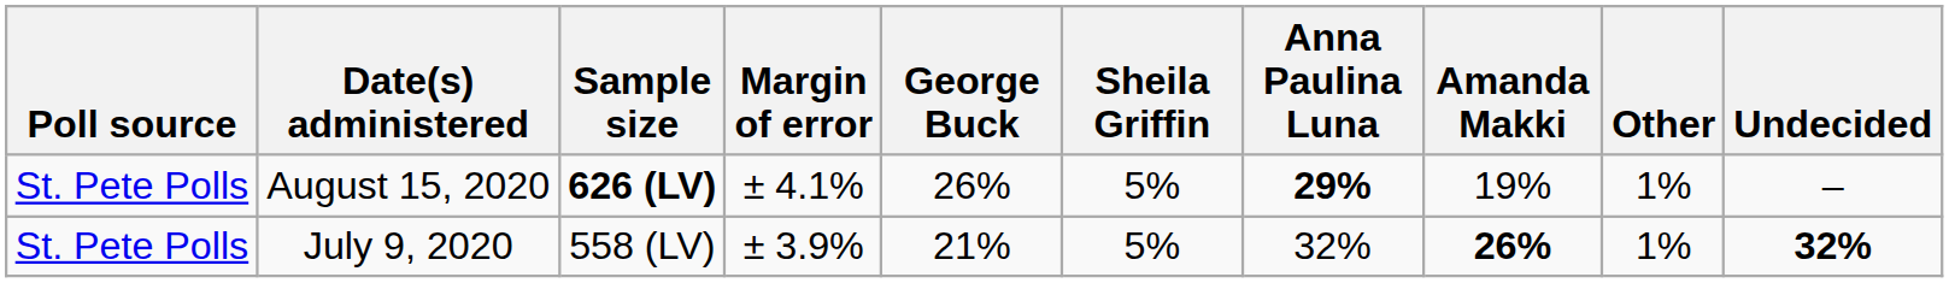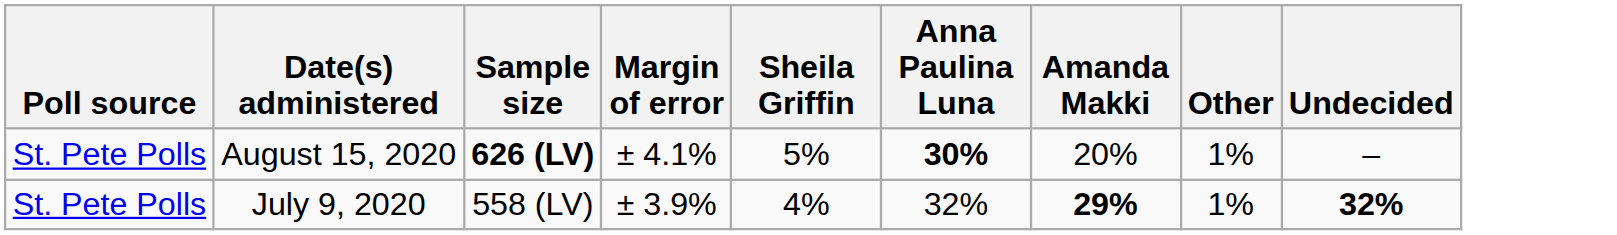 <table class="wikitable" style="font-size:90%;text-align:center;">
 <tr valign=bottom>
 <th>Poll source</th>
 <th>Date(s)<br>administered</th>
 <th>Sample<br>size</th>
 <th>Margin<br>of error</th>
-<th style="width:60px;">George<br>Buck</th>
 <th style="width:60px;">Sheila<br>Griffin</th>
 <th style="width:60px;">Anna Paulina<br>Luna</th>
 <th style="width:60px;">Amanda<br>Makki</th>
 <th>Other</th>
 <th>Undecided</th>
 </tr>
 <tr>
 <td style="text-align:left;"><a href='#'>St. Pete Polls</a></td>
 <td>August 15, 2020</td>
 <td><strong>626 (LV)</strong></td>
 <td>± 4.1%</td>
-<td>26%</td>
 <td>5%</td>
-<td><strong>29%</strong></td>
-<td>19%</td>
+<td><strong>30%</strong></td>
+<td>20%</td>
 <td>1%</td>
 <td>–</td>
 </tr>
 <tr>
 <td style="text-align:left;"><a href='#'>St. Pete Polls</a></td>
 <td>July 9, 2020</td>
 <td>558 (LV)</td>
 <td>± 3.9%</td>
-<td>21%</td>
-<td>5%</td>
+<td>4%</td>
 <td>32%</td>
-<td><strong>26%</strong></td>
+<td><strong>29%</strong></td>
 <td>1%</td>
 <td><strong>32%</strong></td>
 </tr>
 </table>
